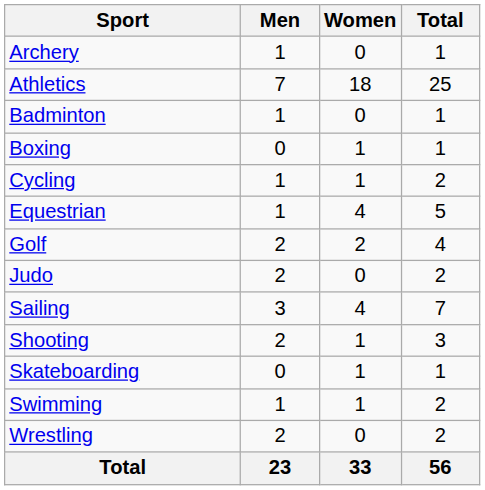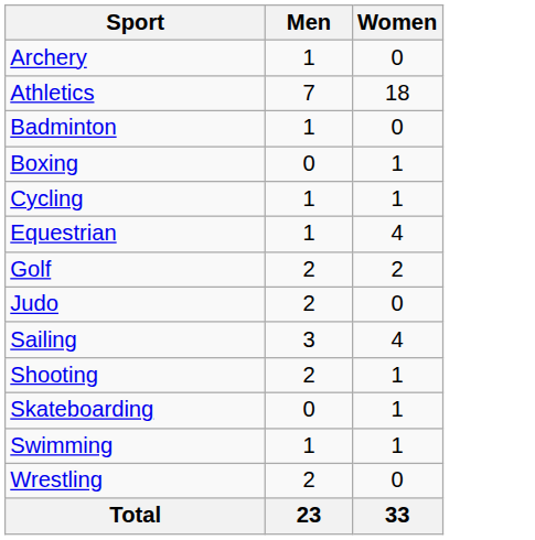 <table class="wikitable sortable" style="text-align:center;">
 <tr>
 <th width=180>Sport</th>
 <th width=55>Men</th>
 <th width=55>Women</th>
-<th width=55>Total</th>
 </tr>
 <tr>
 <td align=left><a href='#'>Archery</a></td>
 <td>1</td>
 <td>0</td>
-<td>1</td>
 </tr>
 <tr>
 <td align=left><a href='#'>Athletics</a></td>
 <td>7</td>
 <td>18</td>
-<td>25</td>
 </tr>
 <tr>
 <td align=left><a href='#'>Badminton</a></td>
 <td>1</td>
 <td>0</td>
-<td>1</td>
 </tr>
 <tr>
 <td align=left><a href='#'>Boxing</a></td>
 <td>0</td>
-<td>1</td>
 <td>1</td>
 </tr>
 <tr>
 <td align=left><a href='#'>Cycling</a></td>
 <td>1</td>
 <td>1</td>
-<td>2</td>
 </tr>
 <tr>
 <td align=left><a href='#'>Equestrian</a></td>
 <td>1</td>
 <td>4</td>
-<td>5</td>
 </tr>
 <tr>
 <td align=left><a href='#'>Golf</a></td>
 <td>2</td>
 <td>2</td>
-<td>4</td>
 </tr>
 <tr>
 <td align=left><a href='#'>Judo</a></td>
 <td>2</td>
 <td>0</td>
-<td>2</td>
 </tr>
 <tr>
 <td align=left><a href='#'>Sailing</a></td>
 <td>3</td>
 <td>4</td>
-<td>7</td>
 </tr>
 <tr>
 <td align=left><a href='#'>Shooting</a></td>
 <td>2</td>
 <td>1</td>
-<td>3</td>
 </tr>
 <tr>
 <td align=left><a href='#'>Skateboarding</a></td>
 <td>0</td>
-<td>1</td>
 <td>1</td>
 </tr>
 <tr>
 <td align=left><a href='#'>Swimming</a></td>
 <td>1</td>
 <td>1</td>
-<td>2</td>
 </tr>
 <tr>
 <td align=left><a href='#'>Wrestling</a></td>
 <td>2</td>
 <td>0</td>
-<td>2</td>
 </tr>
 <tr>
 <th>Total</th>
 <th>23</th>
 <th>33</th>
-<th>56</th>
 </tr>
 </table>
